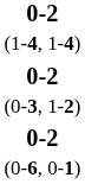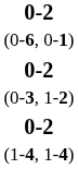 <table style="width:100%;" cellspacing="1">
 <tr>
 <th width=25%></th>
 <th width=10%></th>
 <th width=25%></th>
 </tr>
 <tr style=font-size:90%>
 <td align=right></td>
-<td align=center><strong> 0-2 </strong><br><small>(1-<strong>4</strong>, 1-<strong>4</strong>)</small></td>
+<td align=center><strong> 0-2 </strong><br><small>(0-<strong>6</strong>, 0-<strong>1</strong>)</small></td>
 <td><strong></strong></td>
 </tr>
 <tr style=font-size:90%>
 <td align=right></td>
 <td align=center><strong> 0-2 </strong><br><small>(0-<strong>3</strong>, 1-<strong>2</strong>)</small></td>
 <td><strong></strong></td>
 </tr>
 <tr style=font-size:90%>
 <td align=right></td>
-<td align=center><strong> 0-2 </strong><br><small>(0-<strong>6</strong>, 0-<strong>1</strong>)</small></td>
+<td align=center><strong> 0-2 </strong><br><small>(1-<strong>4</strong>, 1-<strong>4</strong>)</small></td>
 <td><strong></strong></td>
 </tr>
 </table>
